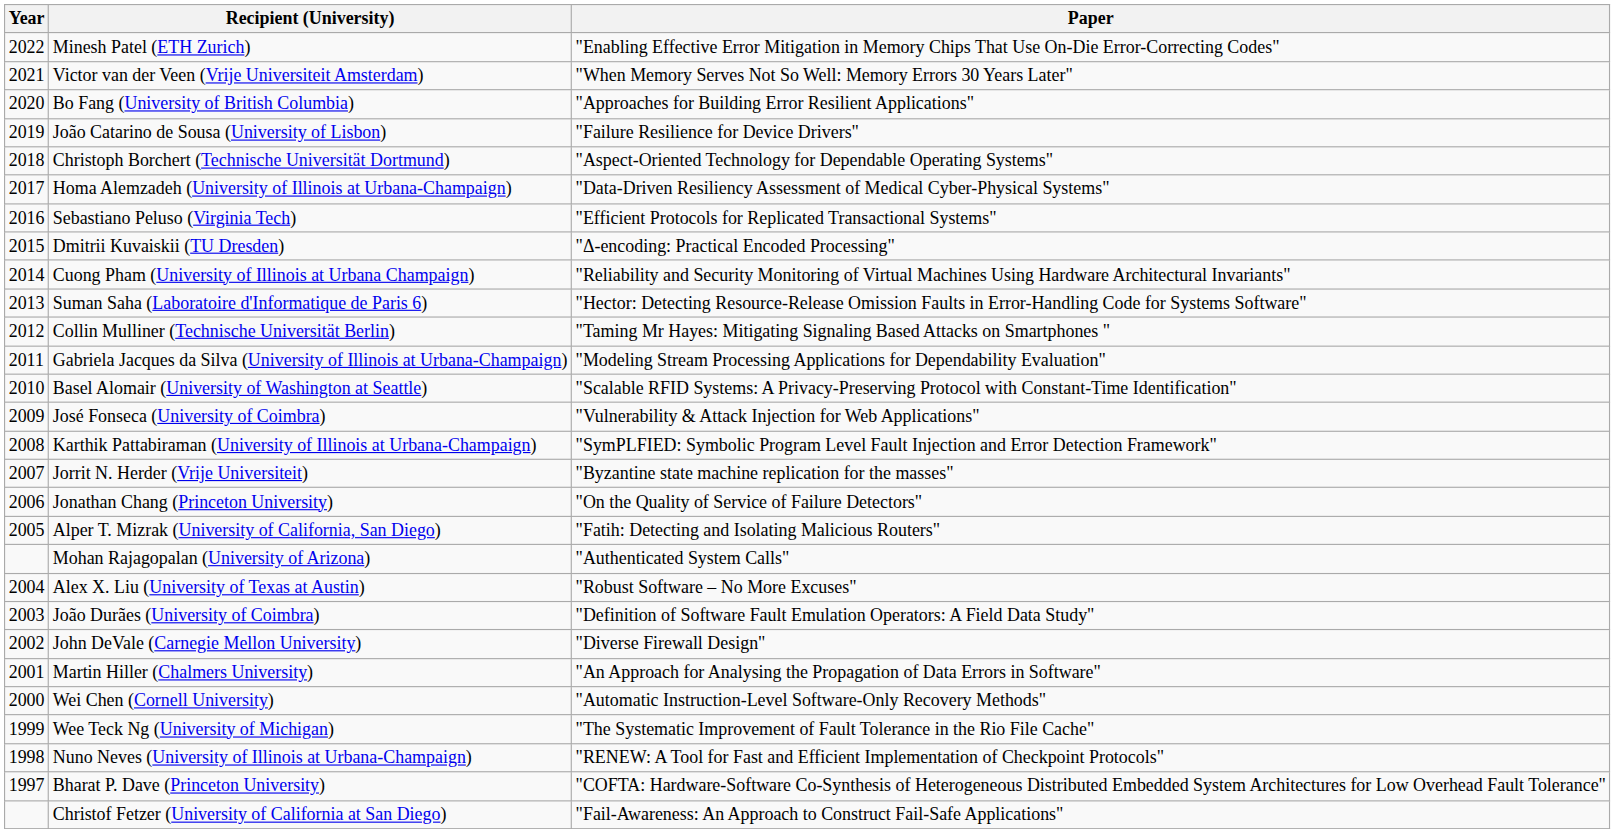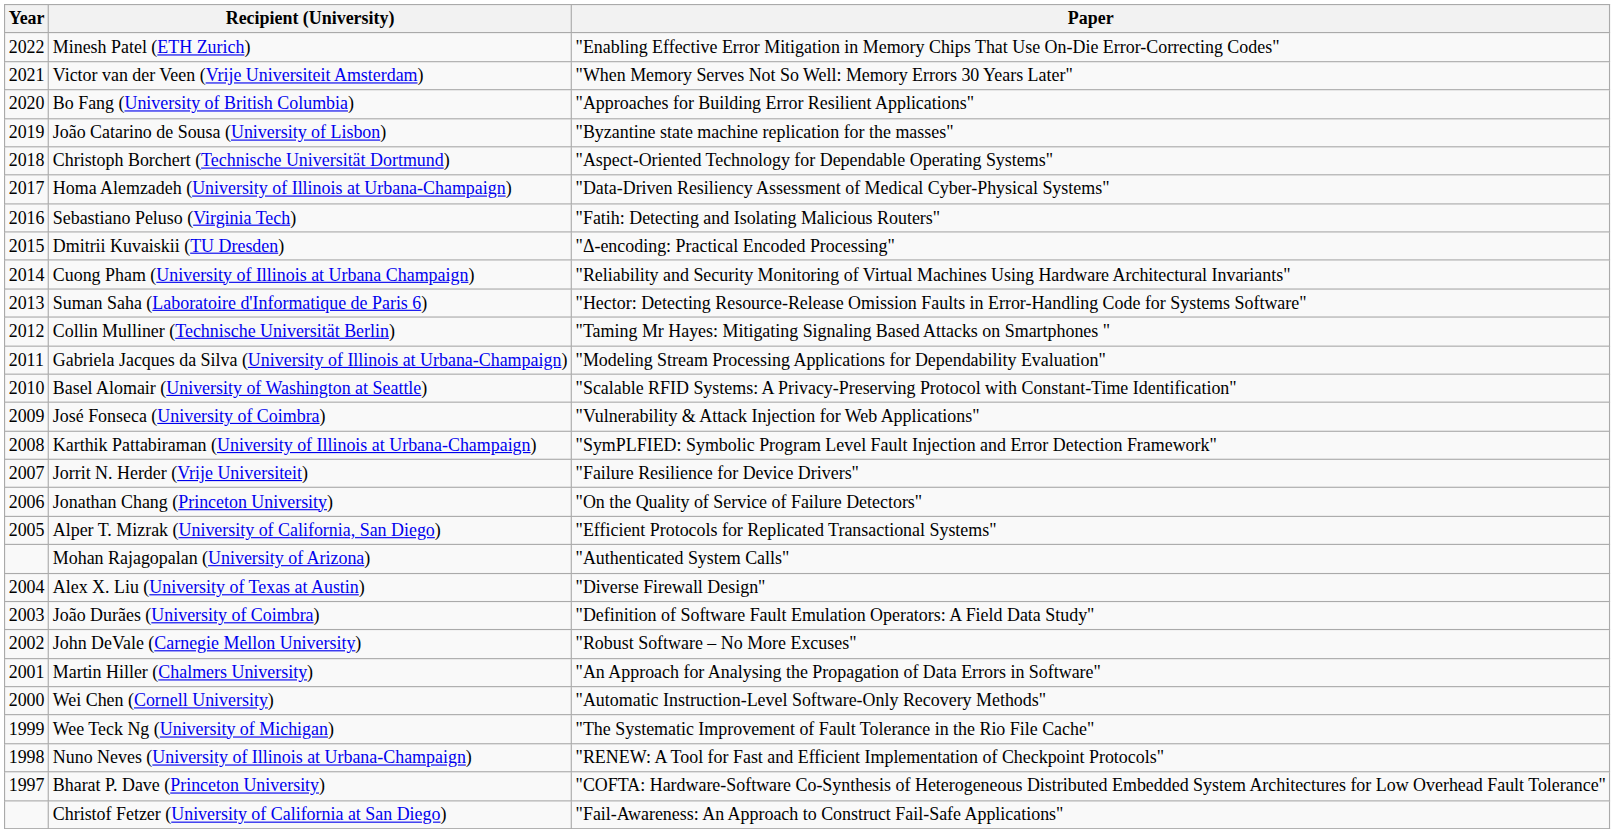 <table class="wikitable">
 <tr>
 <th>Year</th>
 <th>Recipient (University)</th>
 <th>Paper</th>
 </tr>
 <tr>
 <td>2022</td>
 <td>Minesh Patel (<a href='#'>ETH Zurich</a>)</td>
 <td>"Enabling Effective Error Mitigation in Memory Chips That Use On-Die Error-Correcting Codes"</td>
 </tr>
 <tr>
 <td>2021</td>
 <td>Victor van der Veen (<a href='#'>Vrije Universiteit Amsterdam</a>)</td>
 <td>"When Memory Serves Not So Well: Memory Errors 30 Years Later"</td>
 </tr>
 <tr>
 <td>2020</td>
 <td>Bo Fang (<a href='#'>University of British Columbia</a>)</td>
 <td>"Approaches for Building Error Resilient Applications"</td>
 </tr>
 <tr>
 <td>2019</td>
 <td>João Catarino de Sousa (<a href='#'>University of Lisbon</a>)</td>
-<td>"Failure Resilience for Device Drivers"</td>
+<td>"Byzantine state machine replication for the masses"</td>
 </tr>
 <tr>
 <td>2018</td>
 <td>Christoph Borchert (<a href='#'>Technische Universität Dortmund</a>)</td>
 <td>"Aspect-Oriented Technology for Dependable Operating Systems"</td>
 </tr>
 <tr>
 <td>2017</td>
 <td>Homa Alemzadeh (<a href='#'>University of Illinois at Urbana-Champaign</a>)</td>
 <td>"Data-Driven Resiliency Assessment of Medical Cyber-Physical Systems"</td>
 </tr>
 <tr>
 <td>2016</td>
 <td>Sebastiano Peluso (<a href='#'>Virginia Tech</a>)</td>
-<td>"Efficient Protocols for Replicated Transactional Systems"</td>
+<td>"Fatih: Detecting and Isolating Malicious Routers"</td>
 </tr>
 <tr>
 <td>2015</td>
 <td>Dmitrii Kuvaiskii (<a href='#'>TU Dresden</a>)</td>
 <td>"Δ-encoding: Practical Encoded Processing" </td>
 </tr>
 <tr>
 <td>2014</td>
 <td>Cuong Pham (<a href='#'>University of Illinois at Urbana Champaign</a>)</td>
 <td>"Reliability and Security Monitoring of Virtual Machines Using Hardware Architectural Invariants"</td>
 </tr>
 <tr>
 <td>2013</td>
 <td>Suman Saha (<a href='#'>Laboratoire d'Informatique de Paris 6</a>)</td>
 <td>"Hector: Detecting Resource-Release Omission Faults in Error-Handling Code for Systems Software"</td>
 </tr>
 <tr>
 <td>2012</td>
 <td>Collin Mulliner (<a href='#'>Technische Universität Berlin</a>)</td>
 <td>"Taming Mr Hayes: Mitigating Signaling Based Attacks on Smartphones "</td>
 </tr>
 <tr>
 <td>2011</td>
 <td>Gabriela Jacques da Silva (<a href='#'>University of Illinois at Urbana-Champaign</a>)</td>
 <td>"Modeling Stream Processing Applications for Dependability Evaluation"</td>
 </tr>
 <tr>
 <td>2010</td>
 <td>Basel Alomair (<a href='#'>University of Washington at Seattle</a>)</td>
 <td>"Scalable RFID Systems: A Privacy-Preserving Protocol with Constant-Time Identification"</td>
 </tr>
 <tr>
 <td>2009</td>
 <td>José Fonseca (<a href='#'>University of Coimbra</a>)</td>
 <td>"Vulnerability & Attack Injection for Web Applications"</td>
 </tr>
 <tr>
 <td>2008</td>
 <td>Karthik Pattabiraman (<a href='#'>University of Illinois at Urbana-Champaign</a>)</td>
 <td>"SymPLFIED: Symbolic Program Level Fault Injection and Error Detection Framework"</td>
 </tr>
 <tr>
 <td>2007</td>
 <td>Jorrit N. Herder (<a href='#'>Vrije Universiteit</a>)</td>
-<td>"Byzantine state machine replication for the masses"</td>
+<td>"Failure Resilience for Device Drivers"</td>
 </tr>
 <tr>
 <td>2006</td>
 <td>Jonathan Chang (<a href='#'>Princeton University</a>)</td>
 <td>"On the Quality of Service of Failure Detectors"</td>
 </tr>
 <tr>
 <td>2005</td>
 <td>Alper T. Mizrak  (<a href='#'>University of California, San Diego</a>)</td>
-<td>"Fatih: Detecting and Isolating Malicious Routers"</td>
+<td>"Efficient Protocols for Replicated Transactional Systems"</td>
 </tr>
 <tr>
 <td></td>
 <td>Mohan Rajagopalan (<a href='#'>University of Arizona</a>)</td>
 <td>"Authenticated System Calls"</td>
 </tr>
 <tr>
 <td>2004</td>
 <td>Alex X. Liu (<a href='#'>University of Texas at Austin</a>)</td>
-<td>"Robust Software – No More Excuses"</td>
+<td>"Diverse Firewall Design"</td>
 </tr>
 <tr>
 <td>2003</td>
 <td>João Durães (<a href='#'>University of Coimbra</a>)</td>
 <td>"Definition of Software Fault Emulation Operators: A Field Data Study"</td>
 </tr>
 <tr>
 <td>2002</td>
 <td>John DeVale (<a href='#'>Carnegie Mellon University</a>)</td>
-<td>"Diverse Firewall Design"</td>
+<td>"Robust Software – No More Excuses"</td>
 </tr>
 <tr>
 <td>2001</td>
 <td>Martin Hiller (<a href='#'>Chalmers University</a>)</td>
 <td>"An Approach for Analysing the Propagation of Data Errors in Software"</td>
 </tr>
 <tr>
 <td>2000</td>
 <td>Wei Chen (<a href='#'>Cornell University</a>)</td>
 <td>"Automatic Instruction-Level Software-Only Recovery Methods"</td>
 </tr>
 <tr>
 <td>1999</td>
 <td>Wee Teck Ng (<a href='#'>University of Michigan</a>)</td>
 <td>"The Systematic Improvement of Fault Tolerance in the Rio File Cache"</td>
 </tr>
 <tr>
 <td>1998</td>
 <td>Nuno Neves (<a href='#'>University of Illinois at Urbana-Champaign</a>)</td>
 <td>"RENEW: A Tool for Fast and Efficient Implementation of Checkpoint Protocols"</td>
 </tr>
 <tr>
 <td>1997</td>
 <td>Bharat P. Dave (<a href='#'>Princeton University</a>)</td>
 <td>"COFTA: Hardware-Software Co-Synthesis of Heterogeneous Distributed Embedded System Architectures for Low Overhead Fault Tolerance"</td>
 </tr>
 <tr>
 <td></td>
 <td>Christof Fetzer (<a href='#'>University of California at San Diego</a>)</td>
 <td>"Fail-Awareness: An Approach to Construct Fail-Safe Applications"</td>
 </tr>
 <tr>
 </tr>
 </table>
